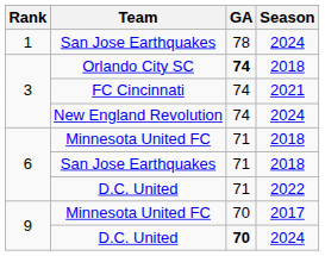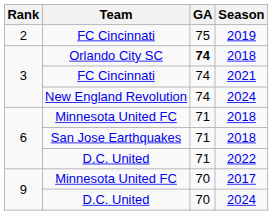 <table class="wikitable sortable" style="text-align:center">
 <tr>
 <th>Rank</th>
 <th>Team</th>
 <th>GA</th>
 <th>Season</th>
 </tr>
 <tr>
-<td>1</td>
-<td><a href='#'>San Jose Earthquakes</a></td>
-<td>78</td>
-<td><a href='#'>2024</a></td>
+<td>2</td>
+<td><a href='#'>FC Cincinnati</a></td>
+<td>75</td>
+<td><a href='#'>2019</a></td>
 </tr>
 <tr>
 <td rowspan="3">3</td>
 <td><a href='#'>Orlando City SC</a></td>
 <td><strong>74</strong></td>
 <td><a href='#'>2018</a></td>
 </tr>
 <tr>
 <td><a href='#'>FC Cincinnati</a></td>
 <td>74</td>
 <td><a href='#'>2021</a></td>
 </tr>
 <tr>
 <td><a href='#'>New England Revolution</a></td>
 <td>74</td>
 <td><a href='#'>2024</a></td>
 </tr>
 <tr>
 <td rowspan="3">6</td>
 <td><a href='#'>Minnesota United FC</a></td>
 <td>71</td>
 <td><a href='#'>2018</a></td>
 </tr>
 <tr>
 <td><a href='#'>San Jose Earthquakes</a></td>
 <td>71</td>
 <td><a href='#'>2018</a></td>
 </tr>
 <tr>
 <td><a href='#'>D.C. United</a></td>
 <td>71</td>
 <td><a href='#'>2022</a></td>
 </tr>
 <tr>
 <td rowspan="2">9</td>
 <td><a href='#'>Minnesota United FC</a></td>
 <td>70</td>
 <td><a href='#'>2017</a></td>
 </tr>
 <tr>
 <td><a href='#'>D.C. United</a></td>
-<td><strong>70</strong></td>
+<td>70</td>
 <td><a href='#'>2024</a></td>
 </tr>
 </table>
